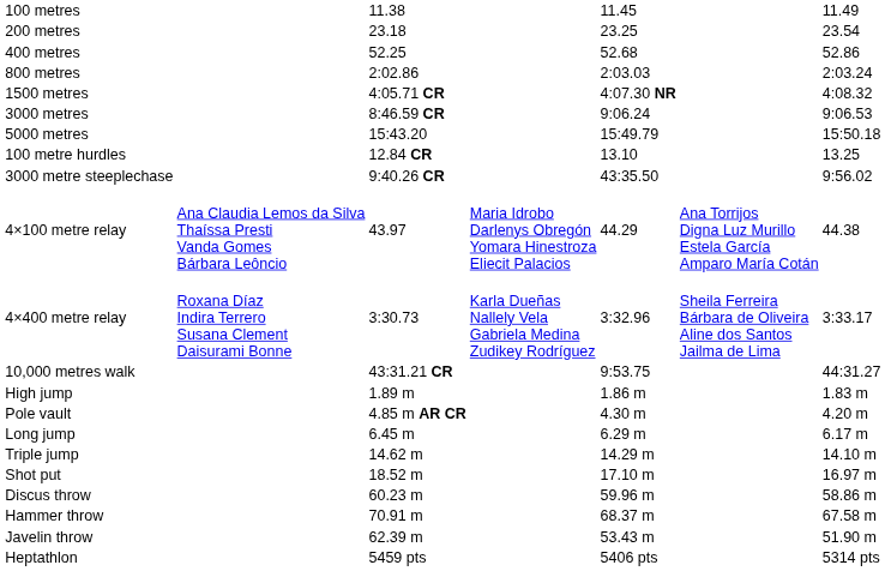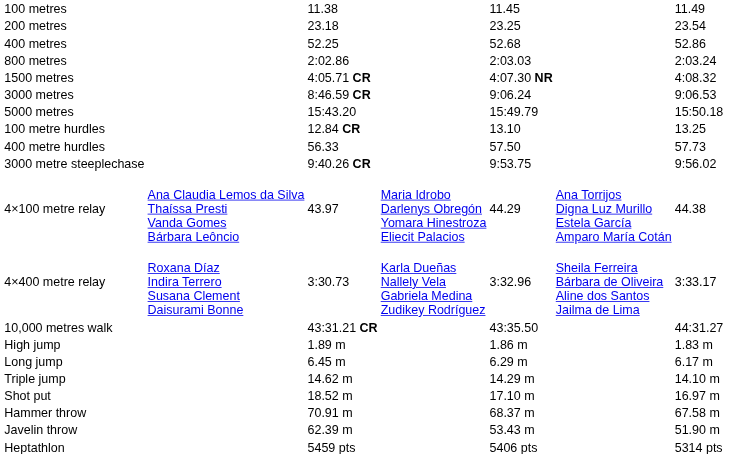 <table>
 <tr>
 <td>100 metres</td>
 <td></td>
 <td>11.38</td>
 <td></td>
 <td>11.45</td>
 <td></td>
 <td>11.49</td>
 </tr>
 <tr>
 <td>200 metres</td>
 <td></td>
 <td>23.18</td>
 <td></td>
 <td>23.25</td>
 <td></td>
 <td>23.54</td>
 </tr>
 <tr>
 <td>400 metres</td>
 <td></td>
 <td>52.25</td>
 <td></td>
 <td>52.68</td>
 <td></td>
 <td>52.86</td>
 </tr>
 <tr>
 <td>800 metres</td>
 <td></td>
 <td>2:02.86</td>
 <td></td>
 <td>2:03.03</td>
 <td></td>
 <td>2:03.24</td>
 </tr>
 <tr>
 <td>1500 metres</td>
 <td></td>
 <td>4:05.71 <strong>CR</strong></td>
 <td></td>
 <td>4:07.30 <strong>NR</strong></td>
 <td></td>
 <td>4:08.32</td>
 </tr>
 <tr>
 <td>3000 metres</td>
 <td></td>
 <td>8:46.59 <strong>CR</strong></td>
 <td></td>
 <td>9:06.24</td>
 <td></td>
 <td>9:06.53</td>
 </tr>
 <tr>
 <td>5000 metres</td>
 <td></td>
 <td>15:43.20</td>
 <td></td>
 <td>15:49.79</td>
 <td></td>
 <td>15:50.18</td>
 </tr>
 <tr>
 <td>100 metre hurdles</td>
 <td></td>
 <td>12.84 <strong>CR</strong></td>
 <td></td>
 <td>13.10</td>
 <td></td>
 <td>13.25</td>
 </tr>
 <tr>
+<td>400 metre hurdles</td>
+<td></td>
+<td>56.33</td>
+<td></td>
+<td>57.50</td>
+<td></td>
+<td>57.73</td>
+</tr>
+<tr>
 <td>3000 metre steeplechase</td>
 <td></td>
 <td>9:40.26 <strong>CR</strong></td>
 <td></td>
-<td>43:35.50</td>
+<td>9:53.75</td>
 <td></td>
 <td>9:56.02</td>
 </tr>
 <tr>
 <td>4×100 metre relay</td>
 <td><br><a href='#'>Ana Claudia Lemos da Silva</a><br><a href='#'>Thaíssa Presti</a><br><a href='#'>Vanda Gomes</a><br><a href='#'>Bárbara Leôncio</a></td>
 <td>43.97</td>
 <td><br><a href='#'>Maria Idrobo</a><br><a href='#'>Darlenys Obregón</a><br><a href='#'>Yomara Hinestroza</a><br><a href='#'>Eliecit Palacios</a></td>
 <td>44.29</td>
 <td><br><a href='#'>Ana Torrijos</a><br><a href='#'>Digna Luz Murillo</a><br><a href='#'>Estela García</a><br><a href='#'>Amparo María Cotán</a></td>
 <td>44.38</td>
 </tr>
 <tr>
 <td>4×400 metre relay</td>
 <td><br><a href='#'>Roxana Díaz</a><br><a href='#'>Indira Terrero</a><br><a href='#'>Susana Clement</a><br><a href='#'>Daisurami Bonne</a></td>
 <td>3:30.73</td>
 <td><br><a href='#'>Karla Dueñas</a><br><a href='#'>Nallely Vela</a><br><a href='#'>Gabriela Medina</a><br><a href='#'>Zudikey Rodríguez</a></td>
 <td>3:32.96</td>
 <td><br><a href='#'>Sheila Ferreira</a><br><a href='#'>Bárbara de Oliveira</a><br><a href='#'>Aline dos Santos</a><br><a href='#'>Jailma de Lima</a></td>
 <td>3:33.17</td>
 </tr>
 <tr>
 <td>10,000 metres walk</td>
 <td></td>
 <td>43:31.21 <strong>CR</strong></td>
 <td></td>
-<td>9:53.75</td>
+<td>43:35.50</td>
 <td></td>
 <td>44:31.27</td>
 </tr>
 <tr>
 <td>High jump</td>
 <td></td>
 <td>1.89 m</td>
 <td></td>
 <td>1.86 m</td>
 <td></td>
 <td>1.83 m</td>
-</tr>
-<tr>
-<td>Pole vault</td>
-<td></td>
-<td>4.85 m <strong>AR CR</strong></td>
-<td></td>
-<td>4.30 m</td>
-<td></td>
-<td>4.20 m</td>
 </tr>
 <tr>
 <td>Long jump</td>
 <td></td>
 <td>6.45 m</td>
 <td></td>
 <td>6.29 m</td>
 <td></td>
 <td>6.17 m</td>
 </tr>
 <tr>
 <td>Triple jump</td>
 <td></td>
 <td>14.62 m</td>
 <td></td>
 <td>14.29 m</td>
 <td></td>
 <td>14.10 m</td>
 </tr>
 <tr>
 <td>Shot put</td>
 <td></td>
 <td>18.52 m</td>
 <td></td>
 <td>17.10 m</td>
 <td></td>
 <td>16.97 m</td>
 </tr>
 <tr>
-<td>Discus throw</td>
-<td></td>
-<td>60.23 m</td>
-<td></td>
-<td>59.96 m</td>
-<td></td>
-<td>58.86 m</td>
-</tr>
-<tr>
 <td>Hammer throw</td>
 <td></td>
 <td>70.91 m</td>
 <td></td>
 <td>68.37 m</td>
 <td></td>
 <td>67.58 m</td>
 </tr>
 <tr>
 <td>Javelin throw</td>
 <td></td>
 <td>62.39 m</td>
 <td></td>
 <td>53.43 m</td>
 <td></td>
 <td>51.90 m</td>
 </tr>
 <tr>
 <td>Heptathlon</td>
 <td></td>
 <td>5459 pts</td>
 <td></td>
 <td>5406 pts</td>
 <td></td>
 <td>5314 pts</td>
 </tr>
 </table>
